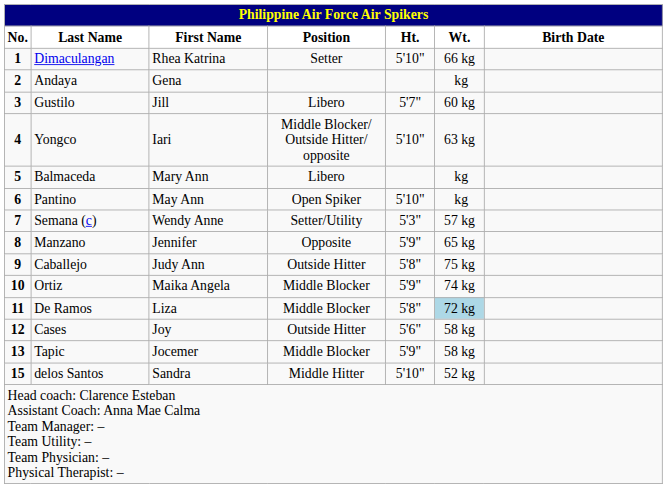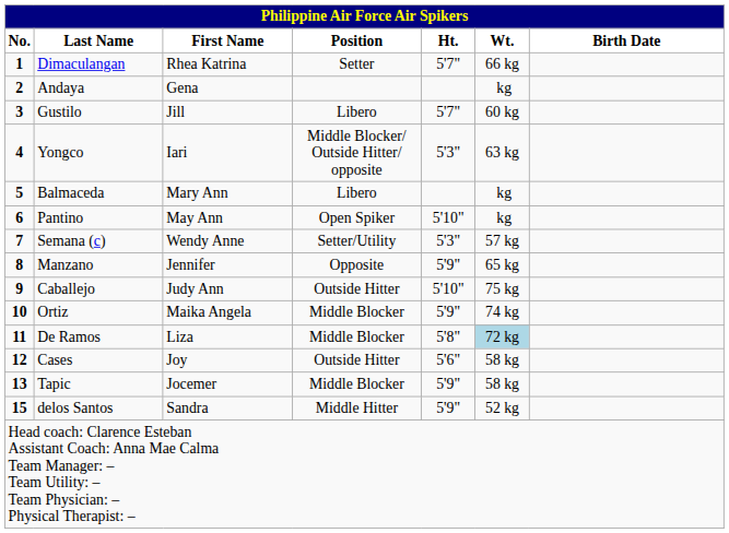 <table class="wikitable"  style="text-align:center;">
 <tr>
 <th colspan="8" style= "background: #000080; color: yellow; text-align: center"><strong>Philippine Air Force Air Spikers</strong></th>
 </tr>
 <tr>
 <th width=3px style="background: white; color: black; text-align: center"><strong>No.</strong></th>
 <th width=130px style="background: white; color: black">Last Name</th>
 <th width=130px style="background: white; color: black">First Name</th>
 <th width=130px style="background: white; color: black">Position</th>
 <th width=50px style="background: white; color: black">Ht.</th>
 <th width=50px style="background: white; color: black">Wt.</th>
 <th width=200px style="background: white; color: black">Birth Date</th>
 </tr>
 <tr>
 <td><strong>1</strong></td>
 <td style="text-align: left"><a href='#'>Dimaculangan</a></td>
 <td style="text-align: left">Rhea Katrina</td>
 <td>Setter</td>
-<td>5'10"</td>
+<td>5'7"</td>
 <td>66 kg</td>
 <td></td>
 </tr>
 <tr>
 <td><strong>2</strong></td>
 <td style="text-align: left">Andaya</td>
 <td style="text-align: left">Gena</td>
 <td></td>
 <td></td>
 <td> kg</td>
 <td></td>
 </tr>
 <tr>
 <td><strong>3</strong></td>
 <td style="text-align: left">Gustilo</td>
 <td style="text-align: left">Jill</td>
 <td>Libero</td>
 <td>5'7"</td>
 <td>60 kg</td>
 <td></td>
 </tr>
 <tr>
 <td><strong>4</strong></td>
 <td style="text-align: left">Yongco</td>
 <td style="text-align: left">Iari</td>
 <td>Middle Blocker/ Outside Hitter/ opposite</td>
-<td>5'10"</td>
+<td>5'3"</td>
 <td>63 kg</td>
 <td></td>
 </tr>
 <tr>
 <td><strong>5</strong></td>
 <td style="text-align: left">Balmaceda</td>
 <td style="text-align: left">Mary Ann</td>
 <td>Libero</td>
 <td></td>
 <td> kg</td>
 <td></td>
 </tr>
 <tr>
 <td><strong>6</strong></td>
 <td style="text-align: left">Pantino</td>
 <td style="text-align: left">May Ann</td>
 <td>Open Spiker</td>
 <td>5'10"</td>
 <td> kg</td>
 <td></td>
 </tr>
 <tr>
 <td><strong>7</strong></td>
 <td style="text-align: left">Semana (<a href='#'>c</a>)</td>
 <td style="text-align: left">Wendy Anne</td>
 <td>Setter/Utility</td>
 <td>5'3"</td>
 <td>57 kg</td>
 <td></td>
 </tr>
 <tr>
 <td><strong>8</strong></td>
 <td style="text-align: left">Manzano</td>
 <td style="text-align: left">Jennifer</td>
 <td>Opposite</td>
 <td>5'9"</td>
 <td>65 kg</td>
 <td></td>
 </tr>
 <tr>
 <td><strong>9</strong></td>
 <td style="text-align: left">Caballejo</td>
 <td style="text-align: left">Judy Ann</td>
 <td>Outside Hitter</td>
-<td>5'8"</td>
+<td>5'10"</td>
 <td>75 kg</td>
 <td></td>
 </tr>
 <tr>
 <td><strong>10</strong></td>
 <td style="text-align: left">Ortiz</td>
 <td style="text-align: left">Maika Angela</td>
 <td>Middle Blocker</td>
 <td>5'9"</td>
 <td>74 kg</td>
 <td></td>
 </tr>
 <tr>
 <td><strong>11</strong></td>
 <td style="text-align: left">De Ramos</td>
 <td style="text-align: left">Liza</td>
 <td>Middle Blocker</td>
 <td>5'8"</td>
 <td style="background: lightblue;">72 kg</td>
 <td></td>
 </tr>
 <tr>
 <td><strong>12</strong></td>
 <td style="text-align: left">Cases</td>
 <td style="text-align: left">Joy</td>
 <td>Outside Hitter</td>
 <td>5'6"</td>
 <td>58 kg</td>
 <td></td>
 </tr>
 <tr>
 <td><strong>13</strong></td>
 <td style="text-align: left">Tapic</td>
 <td style="text-align: left">Jocemer</td>
 <td>Middle Blocker</td>
 <td>5'9"</td>
 <td>58 kg</td>
 <td></td>
 </tr>
 <tr>
 <td><strong>15</strong></td>
 <td style="text-align: left">delos Santos</td>
 <td style="text-align: left">Sandra</td>
 <td>Middle Hitter</td>
-<td>5'10"</td>
+<td>5'9"</td>
 <td>52 kg</td>
 <td></td>
 </tr>
 <tr>
 <td colspan="8" style="text-align: left">Head coach:  Clarence Esteban<br> Assistant Coach:  Anna Mae Calma<br> Team Manager: – <br> Team Utility: – <br> Team Physician: – <br> Physical Therapist: –</td>
 </tr>
 </table>
